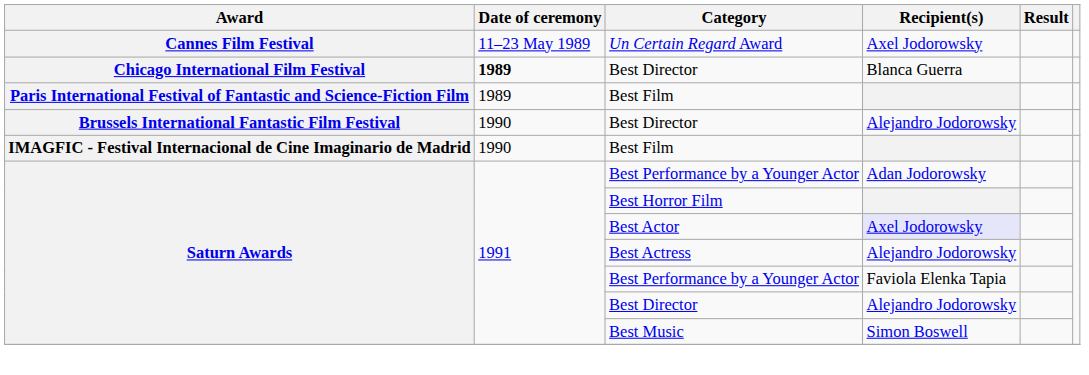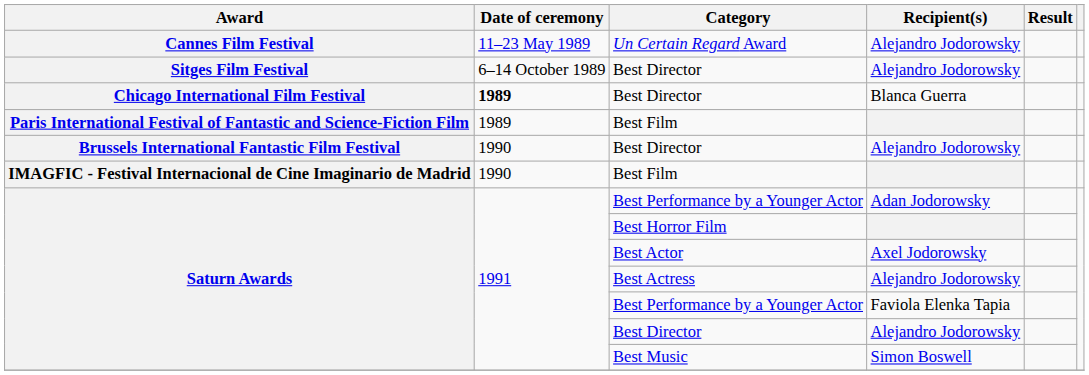 <table class="wikitable plainrowheaders sortable">
 <tr>
 <th scope="col">Award</th>
 <th scope="col">Date of ceremony</th>
 <th scope="col">Category</th>
 <th scope="col">Recipient(s)</th>
 <th scope="col">Result</th>
 <th scope="col" class="unsortable"></th>
 </tr>
 <tr>
 <th scope="row"><a href='#'>Cannes Film Festival</a></th>
 <td rowspan="1"><a href='#'>11–23 May 1989</a></td>
 <td><a href='#'><em>Un Certain Regard</em> Award</a></td>
-<td><a href='#'>Axel Jodorowsky</a></td>
+<td><a href='#'>Alejandro Jodorowsky</a></td>
+<td></td>
+<td rowspan="1"></td>
+</tr>
+<tr>
+<th scope="row" rowspan=1><a href='#'>Sitges Film Festival</a></th>
+<td rowspan="1">6–14 October 1989</td>
+<td Gorilla Award for Best Director>Best Director</td>
+<td><a href='#'>Alejandro Jodorowsky</a></td>
 <td></td>
 <td rowspan="1"></td>
 </tr>
 <tr>
 <th scope="row" rowspan=1><a href='#'>Chicago International Film Festival</a></th>
 <td rowspan="1"><strong>1989</strong></td>
 <td Silver Hugo Award for Best Director>Best Director</td>
 <td>Blanca Guerra</td>
 <td></td>
 <td rowspan="1"></td>
 </tr>
 <tr>
 <th scope="row" rowspan=1><a href='#'>Paris International Festival of Fantastic and Science-Fiction Film</a></th>
 <td rowspan="1">1989</td>
 <td Licorne d'or Award for Best Film>Best Film</td>
 <th></th>
 <td></td>
 <td rowspan="1"></td>
 </tr>
 <tr>
 <th scope="row" rowspan=1><a href='#'>Brussels International Fantastic Film Festival</a></th>
 <td rowspan="1">1990</td>
 <td Golden Raven Award for Best Director>Best Director</td>
 <td><a href='#'>Alejandro Jodorowsky</a></td>
 <td></td>
 <td rowspan="1"></td>
 </tr>
 <tr>
 <th scope="row" rowspan=1>IMAGFIC - Festival Internacional de Cine Imaginario de Madrid</th>
 <td rowspan="1">1990</td>
 <td Award for Best Film>Best Film</td>
 <th></th>
 <td></td>
 <td rowspan="1"></td>
 </tr>
 <tr>
 <th scope="row" rowspan=7><a href='#'>Saturn Awards</a></th>
 <td rowspan="7"><a href='#'>1991</a></td>
 <td><a href='#'>Best Performance by a Younger Actor</a></td>
 <td><a href='#'>Adan Jodorowsky</a></td>
 <td></td>
 <td rowspan="7"></td>
 </tr>
 <tr>
 <td><a href='#'>Best Horror Film</a></td>
 <th></th>
 <td></td>
 </tr>
 <tr>
 <td><a href='#'>Best Actor</a></td>
-<td style="background: lavender;"><a href='#'>Axel Jodorowsky</a></td>
+<td><a href='#'>Axel Jodorowsky</a></td>
 <td></td>
 </tr>
 <tr>
 <td><a href='#'>Best Actress</a></td>
 <td><a href='#'>Alejandro Jodorowsky</a></td>
 <td></td>
 </tr>
 <tr>
 <td><a href='#'>Best Performance by a Younger Actor</a></td>
 <td>Faviola Elenka Tapia</td>
 <td></td>
 </tr>
 <tr>
 <td><a href='#'>Best Director</a></td>
 <td><a href='#'>Alejandro Jodorowsky</a></td>
 <td></td>
 </tr>
 <tr>
 <td><a href='#'>Best Music</a></td>
 <td><a href='#'>Simon Boswell</a></td>
 <td></td>
 </tr>
 <tr>
 </tr>
 </table>
